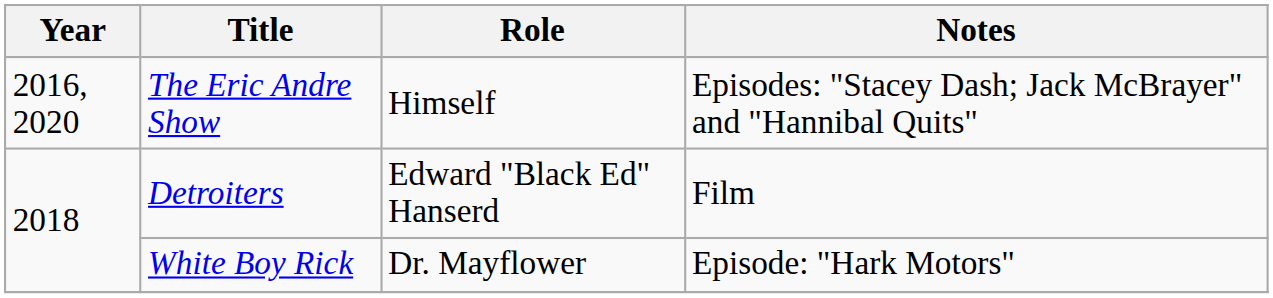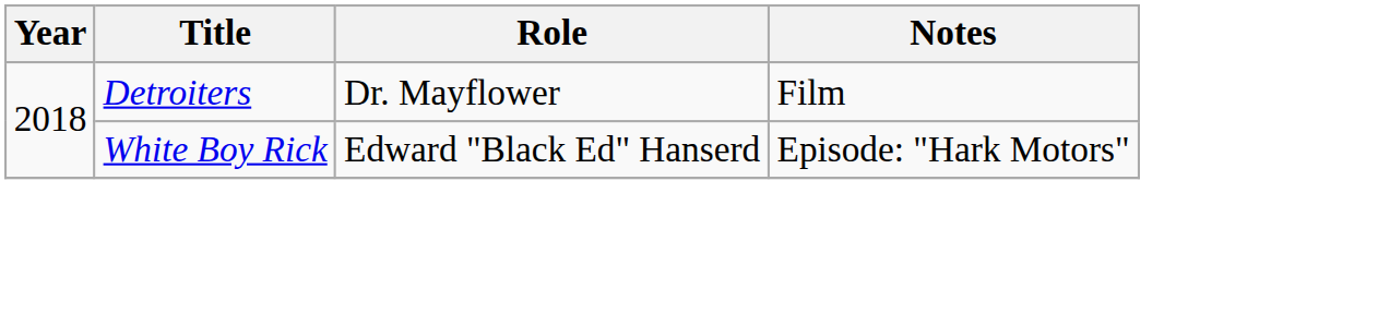 <table class="wikitable">
 <tr>
 <th>Year</th>
 <th>Title</th>
 <th>Role</th>
 <th>Notes</th>
 </tr>
 <tr>
-<td>2016, 2020</td>
-<td><em><a href='#'>The Eric Andre Show</a></em></td>
-<td>Himself</td>
-<td>Episodes: "Stacey Dash; Jack McBrayer" and "Hannibal Quits"</td>
-</tr>
-<tr>
 <td rowspan="2">2018</td>
 <td><em><a href='#'>Detroiters</a></em></td>
-<td>Edward "Black Ed" Hanserd</td>
+<td>Dr. Mayflower</td>
 <td>Film</td>
 </tr>
 <tr>
 <td><em><a href='#'>White Boy Rick</a></em></td>
-<td>Dr. Mayflower</td>
+<td>Edward "Black Ed" Hanserd</td>
 <td>Episode: "Hark Motors"</td>
 </tr>
 <tr>
 </tr>
 </table>
